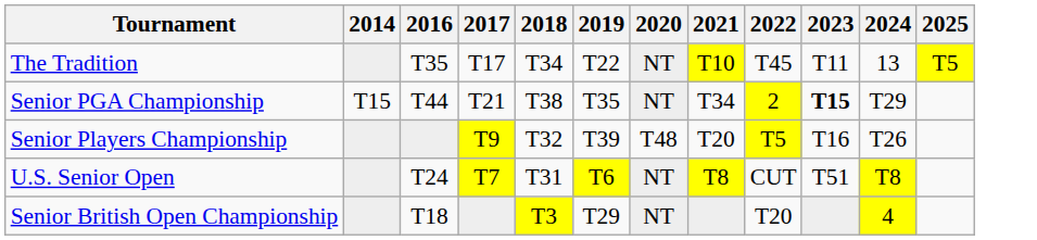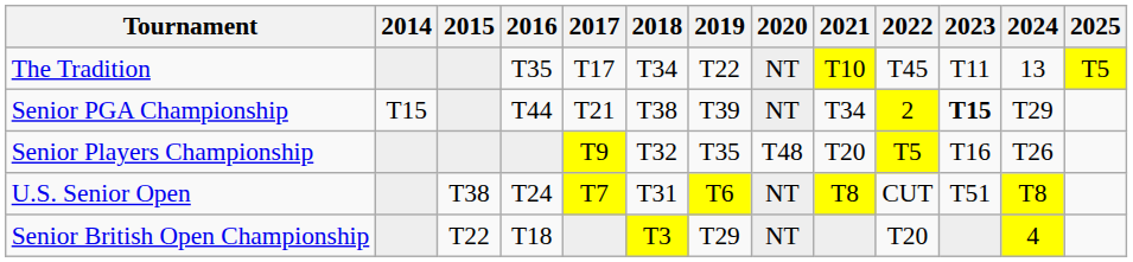 <table class="wikitable" style="font-size:95%;text-align:center;">
 <tr>
 <th>Tournament</th>
 <th>2014</th>
+<th>2015</th>
 <th>2016</th>
 <th>2017</th>
 <th>2018</th>
 <th>2019</th>
 <th>2020</th>
 <th>2021</th>
 <th>2022</th>
 <th>2023</th>
 <th>2024</th>
 <th>2025</th>
 </tr>
 <tr>
 <td align=left><a href='#'>The Tradition</a></td>
+<td style="background:#eeeeee;"></td>
 <td style="background:#eeeeee;"></td>
 <td>T35</td>
 <td>T17</td>
 <td>T34</td>
 <td>T22</td>
 <td style="background:#eeeeee;">NT</td>
 <td style="background:yellow;">T10</td>
 <td>T45</td>
 <td>T11</td>
 <td>13</td>
 <td style="background:yellow;">T5</td>
 </tr>
 <tr>
 <td align=left><a href='#'>Senior PGA Championship</a></td>
 <td>T15</td>
+<td style="background:#eeeeee;"></td>
 <td>T44</td>
 <td>T21</td>
 <td>T38</td>
-<td>T35</td>
+<td>T39</td>
 <td style="background:#eeeeee;">NT</td>
 <td>T34</td>
 <td style="background:yellow;">2</td>
 <td><strong>T15</strong></td>
 <td>T29</td>
 <td></td>
 </tr>
 <tr>
 <td align=left><a href='#'>Senior Players Championship</a></td>
 <td style="background:#eeeeee;"></td>
 <td style="background:#eeeeee;"></td>
+<td style="background:#eeeeee;"></td>
 <td style="background:yellow;">T9</td>
 <td>T32</td>
-<td>T39</td>
+<td>T35</td>
 <td>T48</td>
 <td>T20</td>
 <td style="background:yellow;">T5</td>
 <td>T16</td>
 <td>T26</td>
 <td></td>
 </tr>
 <tr>
 <td align=left><a href='#'>U.S. Senior Open</a></td>
 <td style="background:#eeeeee;"></td>
+<td>T38</td>
 <td>T24</td>
 <td style="background:yellow;">T7</td>
 <td>T31</td>
 <td style="background:yellow;">T6</td>
 <td style="background:#eeeeee;">NT</td>
 <td style="background:yellow;">T8</td>
 <td>CUT</td>
 <td>T51</td>
 <td style="background:yellow;">T8</td>
 <td></td>
 </tr>
 <tr>
 <td align=left><a href='#'>Senior British Open Championship</a></td>
 <td style="background:#eeeeee;"></td>
+<td>T22</td>
 <td>T18</td>
 <td style="background:#eeeeee;"></td>
 <td style="background:yellow;">T3</td>
 <td>T29</td>
 <td style="background:#eeeeee;">NT</td>
 <td style="background:#eeeeee;"></td>
 <td>T20</td>
 <td style="background:#eeeeee;"></td>
 <td style="background:yellow;">4</td>
 <td></td>
 </tr>
 </table>
